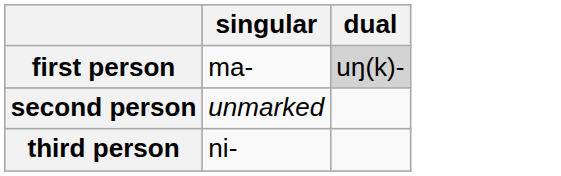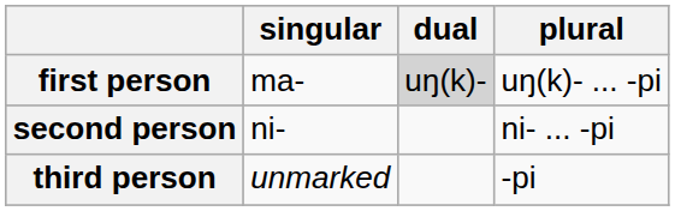 <table class="wikitable">
 <tr>
 <th></th>
 <th>singular</th>
 <th>dual</th>
+<th>plural</th>
 </tr>
 <tr>
 <th>first person</th>
 <td>ma-</td>
 <td style="background: lightgrey;">uŋ(k)-</td>
+<td>uŋ(k)- ... -pi</td>
 </tr>
 <tr>
 <th>second person</th>
-<td><em>unmarked</em></td>
+<td>ni-</td>
 <td></td>
+<td>ni- ... -pi</td>
 </tr>
 <tr>
 <th>third person</th>
-<td>ni-</td>
+<td><em>unmarked</em></td>
 <td></td>
+<td>-pi</td>
 </tr>
 </table>
